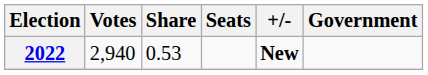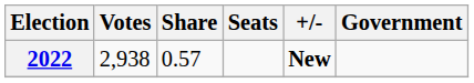 <table class="wikitable">
 <tr>
 <th>Election</th>
 <th>Votes</th>
 <th>Share</th>
 <th>Seats</th>
 <th>+/-</th>
 <th>Government</th>
 </tr>
 <tr>
 <th><a href='#'>2022</a></th>
-<td>2,940</td>
-<td>0.53</td>
+<td>2,938</td>
+<td>0.57</td>
 <td></td>
 <td><strong>New</strong></td>
 <td></td>
 </tr>
 <tr>
 </tr>
 </table>
